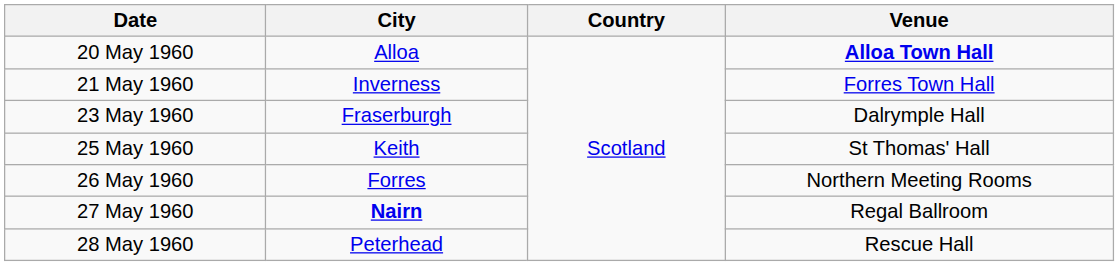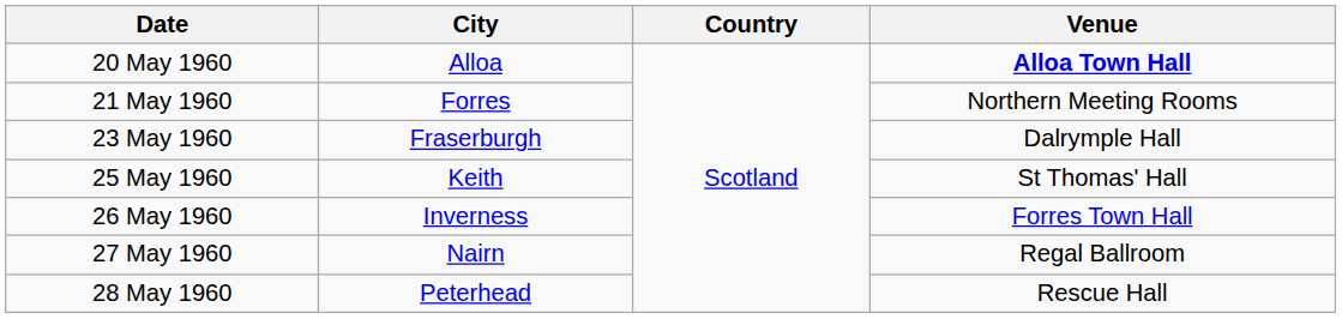 <table class="wikitable" style="text-align:center;">
 <tr>
 <th width="200">Date</th>
 <th width="200">City</th>
 <th width="150">Country</th>
 <th width="300">Venue</th>
 </tr>
 <tr>
 <td>20 May 1960</td>
 <td><a href='#'>Alloa</a></td>
 <td rowspan="7"><a href='#'>Scotland</a></td>
 <td><strong><a href='#'>Alloa Town Hall</a></strong></td>
 </tr>
 <tr>
 <td>21 May 1960</td>
-<td><a href='#'>Inverness</a></td>
-<td><a href='#'>Forres Town Hall</a></td>
+<td><a href='#'>Forres</a></td>
+<td>Northern Meeting Rooms</td>
 </tr>
 <tr>
 <td>23 May 1960</td>
 <td><a href='#'>Fraserburgh</a></td>
 <td>Dalrymple Hall</td>
 </tr>
 <tr>
 <td>25 May 1960</td>
 <td><a href='#'>Keith</a></td>
 <td>St Thomas' Hall</td>
 </tr>
 <tr>
 <td>26 May 1960</td>
-<td><a href='#'>Forres</a></td>
-<td>Northern Meeting Rooms</td>
+<td><a href='#'>Inverness</a></td>
+<td><a href='#'>Forres Town Hall</a></td>
 </tr>
 <tr>
 <td>27 May 1960</td>
-<td><strong><a href='#'>Nairn</a></strong></td>
+<td><a href='#'>Nairn</a></td>
 <td>Regal Ballroom</td>
 </tr>
 <tr>
 <td>28 May 1960</td>
 <td><a href='#'>Peterhead</a></td>
 <td>Rescue Hall</td>
 </tr>
 </table>
